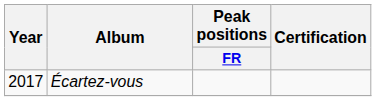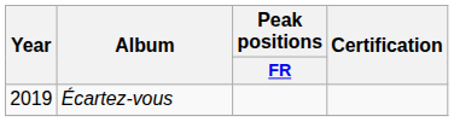 <table class="wikitable">
 <tr>
 <th rowspan="2" style="text-align:center; width:10px;">Year</th>
 <th rowspan="2" style="text-align:center; width:140px;">Album</th>
 <th style="text-align:center; width:20px;">Peak positions</th>
 <th rowspan="2" style="text-align:center; width:70px;">Certification</th>
 </tr>
 <tr>
 <th scope="col" style="width:3em;font-size:90%;"><a href='#'>FR</a><br></th>
 </tr>
 <tr>
-<td style="text-align:center;">2017</td>
+<td style="text-align:center;">2019</td>
 <td><em>Écartez-vous</em></td>
 <td style="text-align:center;"></td>
 <td style="text-align:center;"></td>
 </tr>
 <tr>
 </tr>
 </table>
